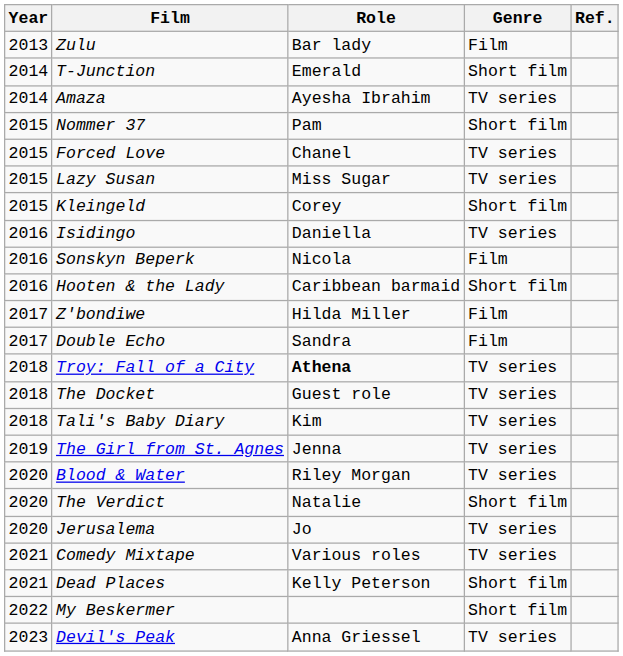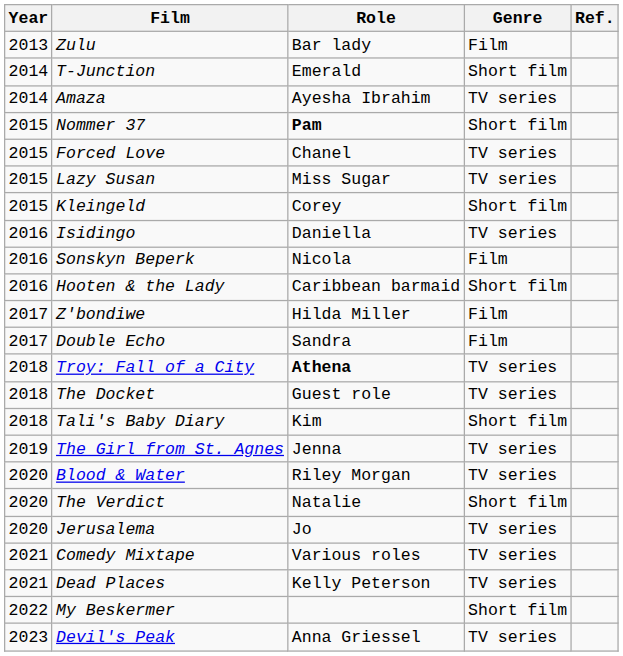 <table class="wikitable">
 <tr>
 <th>Year</th>
 <th>Film</th>
 <th>Role</th>
 <th>Genre</th>
 <th>Ref.</th>
 </tr>
 <tr>
 <td>2013</td>
 <td><em>Zulu</em></td>
 <td>Bar lady</td>
 <td>Film</td>
 <td></td>
 </tr>
 <tr>
 <td>2014</td>
 <td><em>T-Junction</em></td>
 <td>Emerald</td>
 <td>Short film</td>
 <td></td>
 </tr>
 <tr>
 <td>2014</td>
 <td><em>Amaza</em></td>
 <td>Ayesha Ibrahim</td>
 <td>TV series</td>
 <td></td>
 </tr>
 <tr>
 <td>2015</td>
 <td><em>Nommer 37</em></td>
-<td>Pam</td>
+<td><strong>Pam</strong></td>
 <td>Short film</td>
 <td></td>
 </tr>
 <tr>
 <td>2015</td>
 <td><em>Forced Love</em></td>
 <td>Chanel</td>
 <td>TV series</td>
 <td></td>
 </tr>
 <tr>
 <td>2015</td>
 <td><em>Lazy Susan</em></td>
 <td>Miss Sugar</td>
 <td>TV series</td>
 <td></td>
 </tr>
 <tr>
 <td>2015</td>
 <td><em>Kleingeld</em></td>
 <td>Corey</td>
 <td>Short film</td>
 <td></td>
 </tr>
 <tr>
 <td>2016</td>
 <td><em>Isidingo</em></td>
 <td>Daniella</td>
 <td>TV series</td>
 <td></td>
 </tr>
 <tr>
 <td>2016</td>
 <td><em>Sonskyn Beperk</em></td>
 <td>Nicola</td>
 <td>Film</td>
 <td></td>
 </tr>
 <tr>
 <td>2016</td>
 <td><em>Hooten & the Lady</em></td>
 <td>Caribbean barmaid</td>
 <td>Short film</td>
 <td></td>
 </tr>
 <tr>
 <td>2017</td>
 <td><em>Z'bondiwe</em></td>
 <td>Hilda Miller</td>
 <td>Film</td>
 <td></td>
 </tr>
 <tr>
 <td>2017</td>
 <td><em>Double Echo</em></td>
 <td>Sandra</td>
 <td>Film</td>
 <td></td>
 </tr>
 <tr>
 <td>2018</td>
 <td><em><a href='#'>Troy: Fall of a City</a></em></td>
 <td><strong>Athena</strong></td>
 <td>TV series</td>
 <td></td>
 </tr>
 <tr>
 <td>2018</td>
 <td><em>The Docket</em></td>
 <td>Guest role</td>
 <td>TV series</td>
 <td></td>
 </tr>
 <tr>
 <td>2018</td>
 <td><em>Tali's Baby Diary</em></td>
 <td>Kim</td>
-<td>TV series</td>
+<td>Short film</td>
 <td></td>
 </tr>
 <tr>
 <td>2019</td>
 <td><em><a href='#'>The Girl from St. Agnes</a></em></td>
 <td>Jenna</td>
 <td>TV series</td>
 <td></td>
 </tr>
 <tr>
 <td>2020</td>
 <td><em><a href='#'>Blood & Water</a></em></td>
 <td>Riley Morgan</td>
 <td>TV series</td>
 <td></td>
 </tr>
 <tr>
 <td>2020</td>
 <td><em>The Verdict</em></td>
 <td>Natalie</td>
 <td>Short film</td>
 <td></td>
 </tr>
 <tr>
 <td>2020</td>
 <td><em>Jerusalema</em></td>
 <td>Jo</td>
 <td>TV series</td>
 <td></td>
 </tr>
 <tr>
 <td>2021</td>
 <td><em>Comedy Mixtape</em></td>
 <td>Various roles</td>
 <td>TV series</td>
 <td></td>
 </tr>
 <tr>
 <td>2021</td>
 <td><em>Dead Places</em></td>
 <td>Kelly Peterson</td>
-<td>Short film</td>
+<td>TV series</td>
 <td></td>
 </tr>
 <tr>
 <td>2022</td>
 <td><em>My Beskermer</em></td>
 <td></td>
 <td>Short film</td>
 <td></td>
 </tr>
 <tr>
 <td>2023</td>
 <td><em><a href='#'>Devil's Peak</a></em></td>
 <td>Anna Griessel</td>
 <td>TV series</td>
 <td></td>
 </tr>
 </table>
